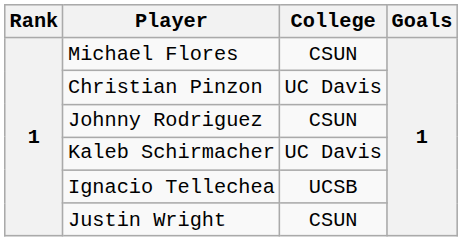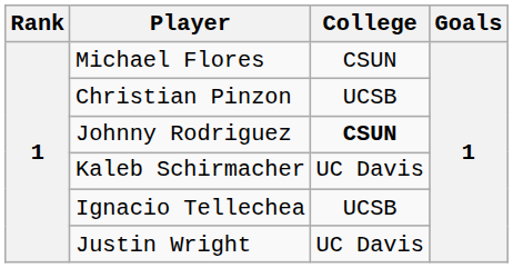 <table class="wikitable" style="text-align:center">
 <tr>
 <th>Rank</th>
 <th>Player</th>
 <th>College</th>
 <th>Goals</th>
 </tr>
 <tr>
 <th rowspan=6>1</th>
 <td align=left> Michael Flores</td>
 <td>CSUN</td>
 <th rowspan=6>1</th>
 </tr>
 <tr>
 <td align=left> Christian Pinzon</td>
-<td>UC Davis</td>
+<td>UCSB</td>
 </tr>
 <tr>
 <td align=left> Johnny Rodriguez</td>
-<td>CSUN</td>
+<td><strong>CSUN</strong></td>
 </tr>
 <tr>
 <td align=left> Kaleb Schirmacher</td>
 <td>UC Davis</td>
 </tr>
 <tr>
 <td align=left> Ignacio Tellechea</td>
 <td>UCSB</td>
 </tr>
 <tr>
 <td align=left> Justin Wright</td>
-<td>CSUN</td>
+<td>UC Davis</td>
 </tr>
 </table>
